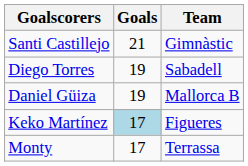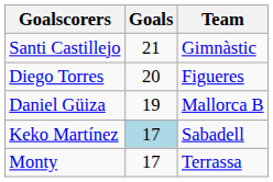 <table class="wikitable sortable">
 <tr>
 <th>Goalscorers</th>
 <th>Goals</th>
 <th>Team</th>
 </tr>
 <tr>
 <td> <a href='#'>Santi Castillejo</a></td>
 <td align=center>21</td>
 <td><a href='#'>Gimnàstic</a></td>
 </tr>
 <tr>
 <td> <a href='#'>Diego Torres</a></td>
-<td align=center>19</td>
-<td><a href='#'>Sabadell</a></td>
+<td align=center>20</td>
+<td><a href='#'>Figueres</a></td>
 </tr>
 <tr>
 <td> <a href='#'>Daniel Güiza</a></td>
 <td align=center>19</td>
 <td><a href='#'>Mallorca B</a></td>
 </tr>
 <tr>
 <td> <a href='#'>Keko Martínez</a></td>
 <td align=center style="background: lightblue;">17</td>
-<td><a href='#'>Figueres</a></td>
+<td><a href='#'>Sabadell</a></td>
 </tr>
 <tr>
 <td> <a href='#'>Monty</a></td>
 <td align=center>17</td>
 <td><a href='#'>Terrassa</a></td>
 </tr>
 </table>
